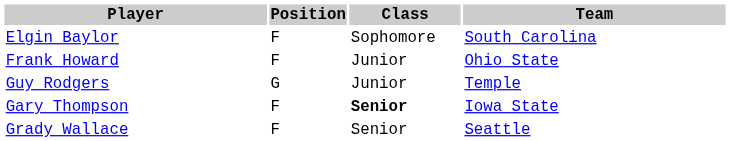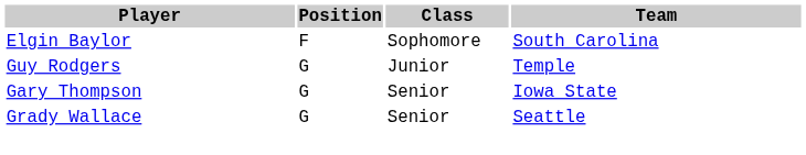 <table style="width:600px" "border:'1' 'solid' 'gray'">
 <tr>
 <th bgcolor="#CCCCCC" style="width:40%">Player</th>
 <th bgcolor="#CCCCCC" style="width:4%">Position</th>
 <th bgcolor="#CCCCCC" style="width:16%">Class</th>
 <th bgcolor="#CCCCCC" style="width:40%">Team</th>
 </tr>
 <tr>
 <td><a href='#'>Elgin Baylor</a></td>
 <td>F</td>
 <td>Sophomore</td>
 <td><a href='#'>South Carolina</a></td>
 </tr>
 <tr>
-<td><a href='#'>Frank Howard</a></td>
-<td>F</td>
-<td>Junior</td>
-<td><a href='#'>Ohio State</a></td>
-</tr>
-<tr>
 <td><a href='#'>Guy Rodgers</a></td>
 <td>G</td>
 <td>Junior</td>
 <td><a href='#'>Temple</a></td>
 </tr>
 <tr>
 <td><a href='#'>Gary Thompson</a></td>
-<td>F</td>
-<td><strong>Senior</strong></td>
+<td>G</td>
+<td>Senior</td>
 <td><a href='#'>Iowa State</a></td>
 </tr>
 <tr>
 <td><a href='#'>Grady Wallace</a></td>
-<td>F</td>
+<td>G</td>
 <td>Senior</td>
 <td><a href='#'>Seattle</a></td>
 </tr>
 </table>
